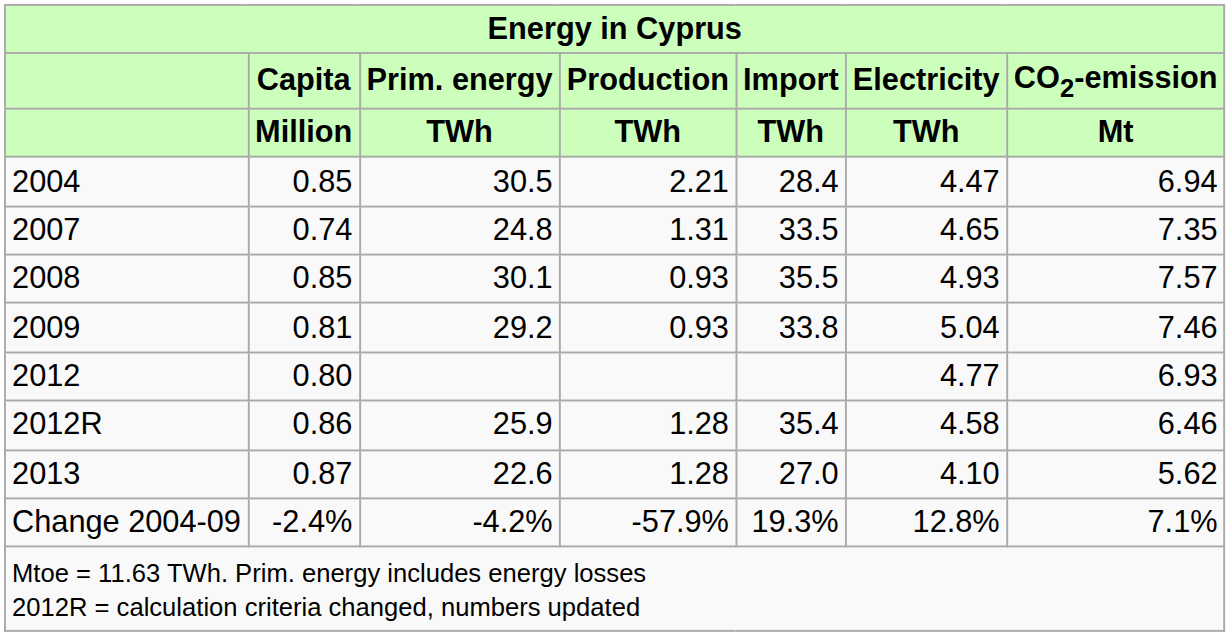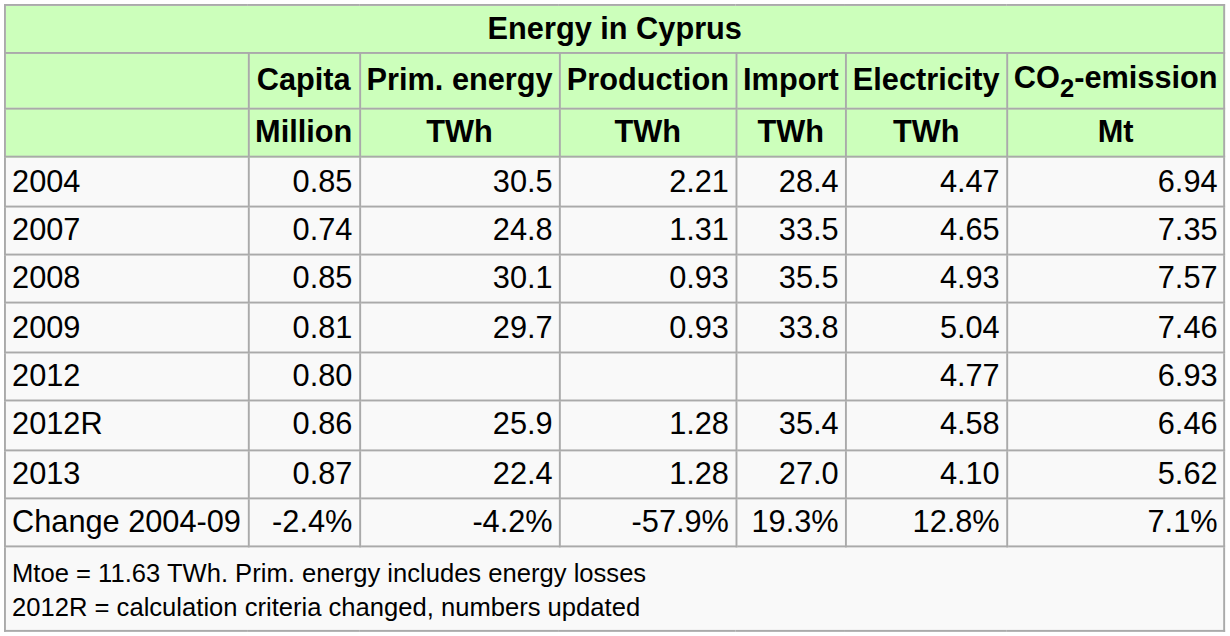 <table class="wikitable">
 <tr>
 <th colspan="7" align="center" style="background-color: #cfb;">Energy in Cyprus</th>
 </tr>
 <tr>
 <th style="background-color: #cfb;"></th>
 <th style="background-color: #cfb;">Capita</th>
 <th style="background-color: #cfb;">Prim. energy</th>
 <th style="background-color: #cfb;">Production</th>
 <th style="background-color: #cfb;">Import</th>
 <th style="background-color: #cfb;">Electricity</th>
 <th style="background-color: #cfb;">CO<sub>2</sub>-emission</th>
 </tr>
 <tr ---->
 <th style="background-color: #cfb;"></th>
 <th style="background-color: #cfb;">Million</th>
 <th style="background-color: #cfb;">TWh</th>
 <th style="background-color: #cfb;">TWh</th>
 <th style="background-color: #cfb;">TWh</th>
 <th style="background-color: #cfb;">TWh</th>
 <th style="background-color: #cfb;">Mt</th>
 </tr>
 <tr --->
 <td align="left">2004</td>
 <td align="right">0.85</td>
 <td align="right">30.5</td>
 <td align="right">2.21</td>
 <td align="right">28.4</td>
 <td align="right">4.47</td>
 <td align="right">6.94</td>
 </tr>
 <tr ---->
 <td align="left">2007</td>
 <td align="right">0.74</td>
 <td align="right">24.8</td>
 <td align="right">1.31</td>
 <td align="right">33.5</td>
 <td align="right">4.65</td>
 <td align="right">7.35</td>
 </tr>
 <tr ---->
 <td align="left">2008</td>
 <td align="right">0.85</td>
 <td align="right">30.1</td>
 <td align="right">0.93</td>
 <td align="right">35.5</td>
 <td align="right">4.93</td>
 <td align="right">7.57</td>
 </tr>
 <tr ---->
 <td align="left">2009</td>
 <td align="right">0.81</td>
-<td align="right">29.2</td>
+<td align="right">29.7</td>
 <td align="right">0.93</td>
 <td align="right">33.8</td>
 <td align="right">5.04</td>
 <td align="right">7.46</td>
 </tr>
 <tr ---->
 <td align="left">2012</td>
 <td align="right">0.80</td>
 <td align="right"></td>
 <td align="right"></td>
 <td align="right"></td>
 <td align="right">4.77</td>
 <td align="right">6.93</td>
 </tr>
 <tr ---->
 <td align="left">2012R</td>
 <td align="right">0.86</td>
 <td align="right">25.9</td>
 <td align="right">1.28</td>
 <td align="right">35.4</td>
 <td align="right">4.58</td>
 <td align="right">6.46</td>
 </tr>
 <tr ---->
 <td align="left">2013</td>
 <td align="right">0.87</td>
-<td align="right">22.6</td>
+<td align="right">22.4</td>
 <td align="right">1.28</td>
 <td align="right">27.0</td>
 <td align="right">4.10</td>
 <td align="right">5.62</td>
 </tr>
 <tr ---->
 <td align="left">Change 2004-09</td>
 <td align="right">-2.4%</td>
 <td align="right">-4.2%</td>
 <td align="right">-57.9%</td>
 <td align="right">19.3%</td>
 <td align="right">12.8%</td>
 <td align="right">7.1%</td>
 </tr>
 <tr ---->
 <td align="left" colspan=7><small> Mtoe = 11.63 TWh. Prim. energy includes energy losses</small><br><small>2012R =  calculation criteria changed, numbers updated </small></td>
 </tr>
 </table>
